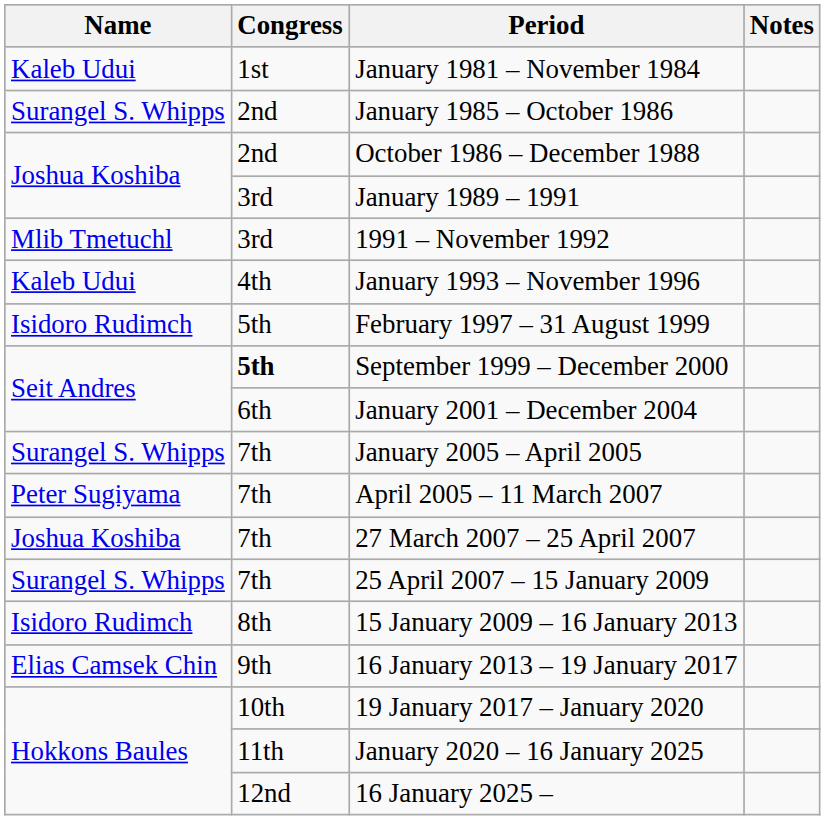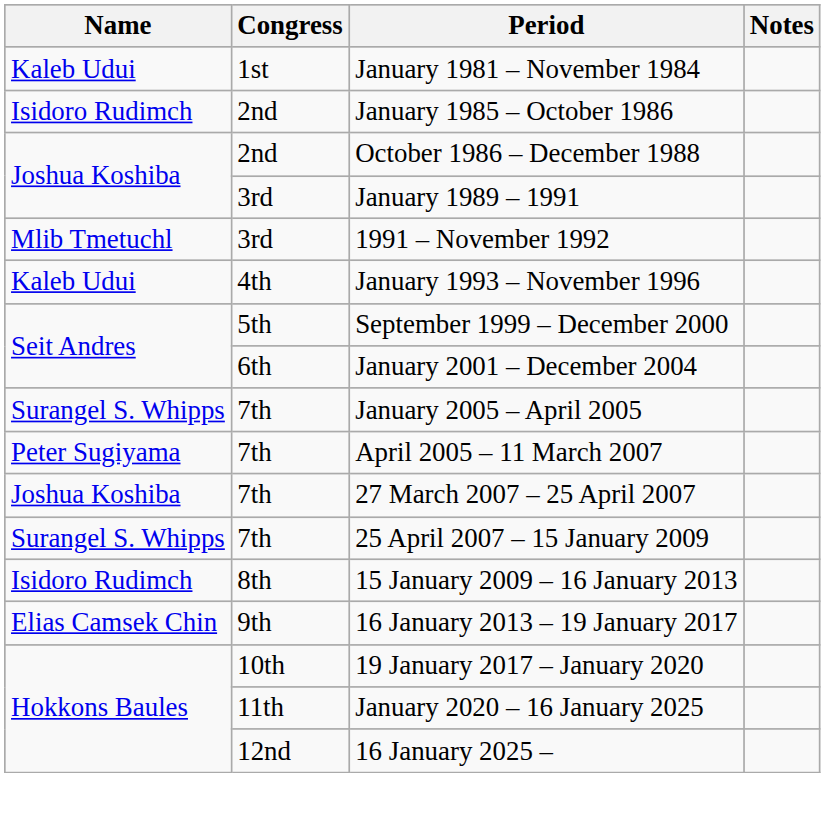 <table class="wikitable">
 <tr>
 <th>Name</th>
 <th>Congress</th>
 <th>Period</th>
 <th>Notes</th>
 </tr>
 <tr>
 <td><a href='#'>Kaleb Udui</a></td>
 <td>1st</td>
 <td>January 1981 – November 1984</td>
 <td></td>
 </tr>
 <tr>
-<td><a href='#'>Surangel S. Whipps</a></td>
+<td><a href='#'>Isidoro Rudimch</a></td>
 <td>2nd</td>
 <td>January 1985 – October 1986</td>
 <td></td>
 </tr>
 <tr>
 <td rowspan="2"><a href='#'>Joshua Koshiba</a></td>
 <td>2nd</td>
 <td>October 1986 – December 1988</td>
 <td></td>
 </tr>
 <tr>
 <td>3rd</td>
 <td>January 1989 – 1991</td>
 <td></td>
 </tr>
 <tr>
 <td><a href='#'>Mlib Tmetuchl</a></td>
 <td>3rd</td>
 <td>1991 – November 1992</td>
 <td></td>
 </tr>
 <tr>
 <td><a href='#'>Kaleb Udui</a></td>
 <td>4th</td>
 <td>January 1993 – November 1996</td>
 <td></td>
 </tr>
 <tr>
-<td><a href='#'>Isidoro Rudimch</a></td>
+<td rowspan="2"><a href='#'>Seit Andres</a></td>
 <td>5th</td>
-<td>February 1997 – 31 August 1999</td>
-<td></td>
-</tr>
-<tr>
-<td rowspan="2"><a href='#'>Seit Andres</a></td>
-<td><strong>5th</strong></td>
 <td>September 1999 – December 2000</td>
 <td></td>
 </tr>
 <tr>
 <td>6th</td>
 <td>January 2001 – December 2004</td>
 <td></td>
 </tr>
 <tr>
 <td><a href='#'>Surangel S. Whipps</a></td>
 <td>7th</td>
 <td>January 2005 – April 2005</td>
 <td></td>
 </tr>
 <tr>
 <td><a href='#'>Peter Sugiyama</a></td>
 <td>7th</td>
 <td>April 2005 – 11 March 2007</td>
 <td></td>
 </tr>
 <tr>
 <td><a href='#'>Joshua Koshiba</a></td>
 <td>7th</td>
 <td>27 March 2007 – 25 April 2007</td>
 <td></td>
 </tr>
 <tr>
 <td><a href='#'>Surangel S. Whipps</a></td>
 <td>7th</td>
 <td>25 April 2007 – 15 January 2009</td>
 <td></td>
 </tr>
 <tr>
 <td><a href='#'>Isidoro Rudimch</a></td>
 <td>8th</td>
 <td>15 January 2009 – 16 January 2013</td>
 <td></td>
 </tr>
 <tr>
 <td><a href='#'>Elias Camsek Chin</a></td>
 <td>9th</td>
 <td>16 January 2013 – 19 January 2017</td>
 <td></td>
 </tr>
 <tr>
 <td rowspan="3"><a href='#'>Hokkons Baules</a></td>
 <td>10th</td>
 <td>19 January 2017 – January 2020</td>
 <td></td>
 </tr>
 <tr>
 <td>11th</td>
 <td>January 2020 – 16 January 2025</td>
 <td></td>
 </tr>
 <tr>
 <td>12nd</td>
 <td>16 January 2025 –</td>
 <td></td>
 </tr>
 </table>
